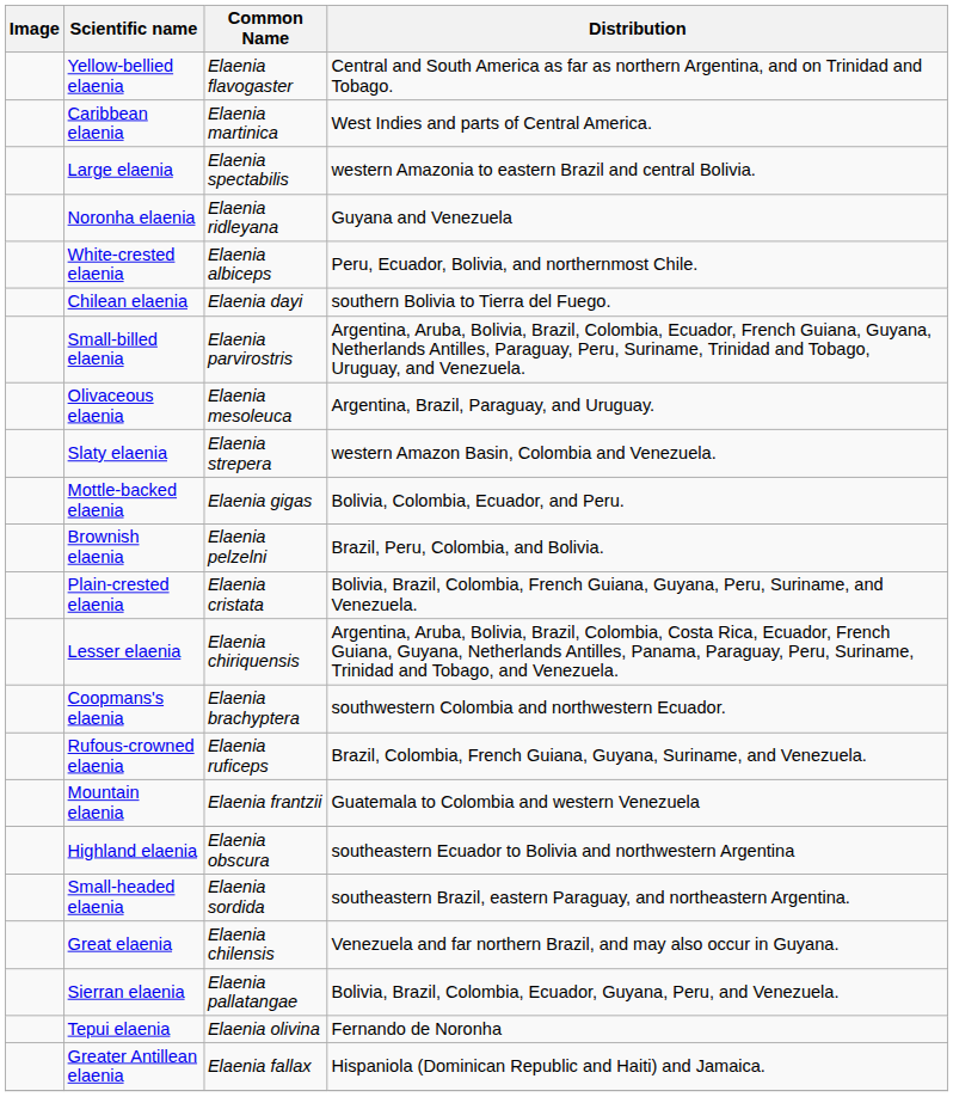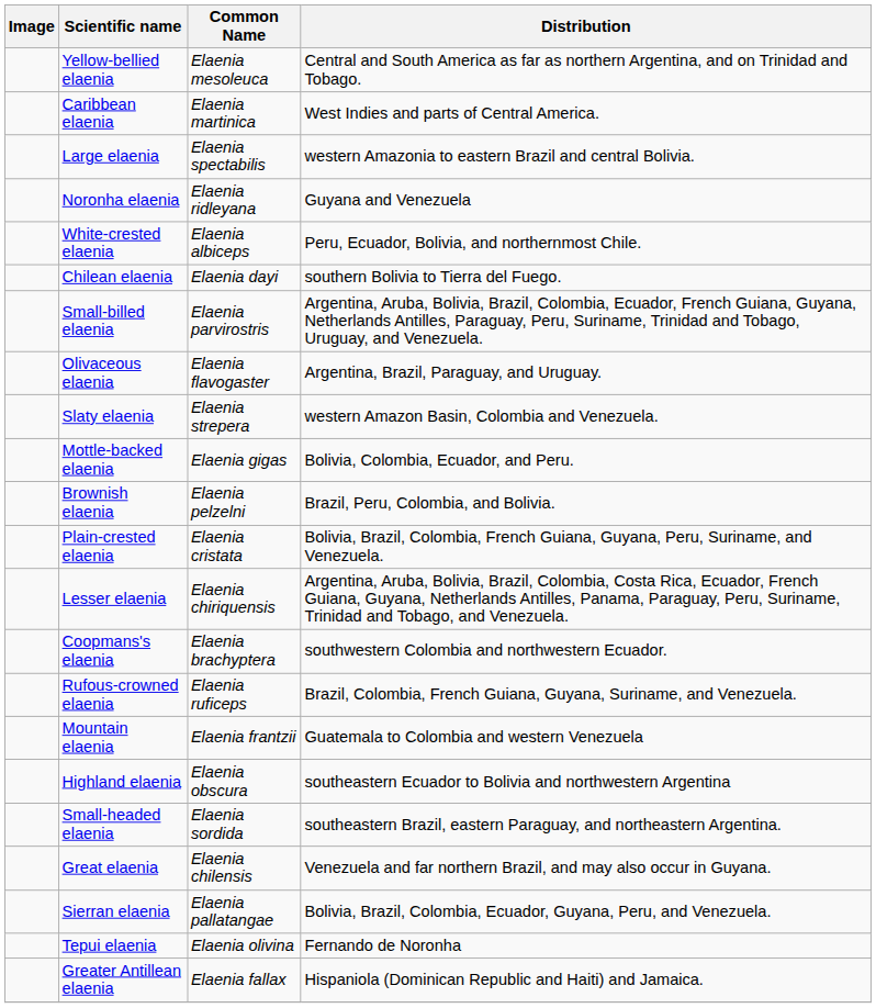 <table class="wikitable">
 <tr>
 <th>Image</th>
 <th>Scientific name</th>
 <th>Common Name</th>
 <th>Distribution</th>
 </tr>
 <tr>
 <td></td>
 <td><a href='#'>Yellow-bellied elaenia</a></td>
-<td><em>Elaenia flavogaster</em></td>
+<td><em>Elaenia mesoleuca</em></td>
 <td>Central and South America as far as northern Argentina, and on Trinidad and Tobago.</td>
 </tr>
 <tr>
 <td></td>
 <td><a href='#'>Caribbean elaenia</a></td>
 <td><em>Elaenia martinica</em></td>
 <td>West Indies and parts of Central America.</td>
 </tr>
 <tr>
 <td></td>
 <td><a href='#'>Large elaenia</a></td>
 <td><em>Elaenia spectabilis</em></td>
 <td>western Amazonia to eastern Brazil and central Bolivia.</td>
 </tr>
 <tr>
 <td></td>
 <td><a href='#'>Noronha elaenia</a></td>
 <td><em>Elaenia ridleyana</em></td>
 <td>Guyana and Venezuela</td>
 </tr>
 <tr>
 <td></td>
 <td><a href='#'>White-crested elaenia</a></td>
 <td><em>Elaenia albiceps</em></td>
 <td>Peru, Ecuador, Bolivia, and northernmost Chile.</td>
 </tr>
 <tr>
 <td></td>
 <td><a href='#'>Chilean elaenia</a></td>
 <td><em>Elaenia dayi</em></td>
 <td>southern Bolivia to Tierra del Fuego.</td>
 </tr>
 <tr>
 <td></td>
 <td><a href='#'>Small-billed elaenia</a></td>
 <td><em>Elaenia parvirostris</em></td>
 <td>Argentina, Aruba, Bolivia, Brazil, Colombia, Ecuador, French Guiana, Guyana, Netherlands Antilles, Paraguay, Peru, Suriname, Trinidad and Tobago, Uruguay, and Venezuela.</td>
 </tr>
 <tr>
 <td></td>
 <td><a href='#'>Olivaceous elaenia</a></td>
-<td><em>Elaenia mesoleuca</em></td>
+<td><em>Elaenia flavogaster</em></td>
 <td>Argentina, Brazil, Paraguay, and Uruguay.</td>
 </tr>
 <tr>
 <td></td>
 <td><a href='#'>Slaty elaenia</a></td>
 <td><em>Elaenia strepera</em></td>
 <td>western Amazon Basin, Colombia and Venezuela.</td>
 </tr>
 <tr>
 <td></td>
 <td><a href='#'>Mottle-backed elaenia</a></td>
 <td><em>Elaenia gigas</em></td>
 <td>Bolivia, Colombia, Ecuador, and Peru.</td>
 </tr>
 <tr>
 <td></td>
 <td><a href='#'>Brownish elaenia</a></td>
 <td><em>Elaenia pelzelni</em></td>
 <td>Brazil,  Peru, Colombia, and Bolivia.</td>
 </tr>
 <tr>
 <td></td>
 <td><a href='#'>Plain-crested elaenia</a></td>
 <td><em>Elaenia cristata</em></td>
 <td>Bolivia, Brazil, Colombia, French Guiana, Guyana, Peru, Suriname, and Venezuela.</td>
 </tr>
 <tr>
 <td></td>
 <td><a href='#'>Lesser elaenia</a></td>
 <td><em>Elaenia chiriquensis</em></td>
 <td>Argentina, Aruba, Bolivia, Brazil, Colombia, Costa Rica, Ecuador, French Guiana, Guyana, Netherlands Antilles, Panama, Paraguay, Peru, Suriname, Trinidad and Tobago, and Venezuela.</td>
 </tr>
 <tr>
 <td></td>
 <td><a href='#'>Coopmans's elaenia</a></td>
 <td><em>Elaenia brachyptera</em></td>
 <td>southwestern Colombia and northwestern Ecuador.</td>
 </tr>
 <tr>
 <td></td>
 <td><a href='#'>Rufous-crowned elaenia</a></td>
 <td><em>Elaenia ruficeps</em></td>
 <td>Brazil, Colombia, French Guiana, Guyana, Suriname, and Venezuela.</td>
 </tr>
 <tr>
 <td></td>
 <td><a href='#'>Mountain elaenia</a></td>
 <td><em>Elaenia frantzii</em></td>
 <td>Guatemala to Colombia and western Venezuela</td>
 </tr>
 <tr>
 <td></td>
 <td><a href='#'>Highland elaenia</a></td>
 <td><em>Elaenia obscura</em></td>
 <td>southeastern Ecuador to Bolivia and northwestern Argentina</td>
 </tr>
 <tr>
 <td></td>
 <td><a href='#'>Small-headed elaenia</a></td>
 <td><em>Elaenia sordida</em></td>
 <td>southeastern Brazil, eastern Paraguay, and northeastern Argentina.</td>
 </tr>
 <tr>
 <td></td>
 <td><a href='#'>Great elaenia</a></td>
 <td><em>Elaenia chilensis</em></td>
 <td>Venezuela and far northern Brazil, and may also occur in Guyana.</td>
 </tr>
 <tr>
 <td></td>
 <td><a href='#'>Sierran elaenia</a></td>
 <td><em>Elaenia pallatangae</em></td>
 <td>Bolivia, Brazil, Colombia, Ecuador, Guyana, Peru, and Venezuela.</td>
 </tr>
 <tr>
 <td></td>
 <td><a href='#'>Tepui elaenia</a></td>
 <td><em>Elaenia olivina</em></td>
 <td>Fernando de Noronha</td>
 </tr>
 <tr>
 <td></td>
 <td><a href='#'>Greater Antillean elaenia</a></td>
 <td><em>Elaenia fallax</em></td>
 <td>Hispaniola (Dominican Republic and Haiti) and Jamaica.</td>
 </tr>
 <tr>
 </tr>
 </table>
